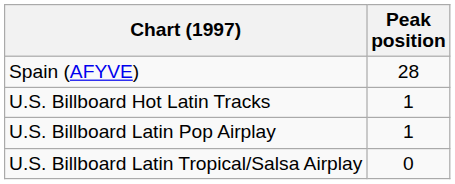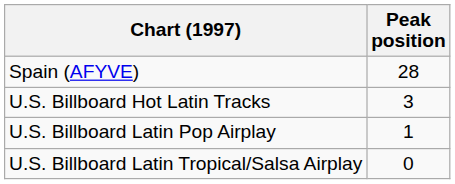 <table class="wikitable">
 <tr>
 <th>Chart (1997)</th>
 <th>Peak<br>position</th>
 </tr>
 <tr>
 <td>Spain (<a href='#'>AFYVE</a>)</td>
 <td align="center">28</td>
 </tr>
 <tr>
 <td>U.S. Billboard Hot Latin Tracks</td>
-<td align="center">1</td>
+<td align="center">3</td>
 </tr>
 <tr>
 <td>U.S. Billboard Latin Pop Airplay</td>
 <td align="center">1</td>
 </tr>
 <tr>
 <td>U.S. Billboard Latin Tropical/Salsa Airplay</td>
 <td align="center">0</td>
 </tr>
 </table>
